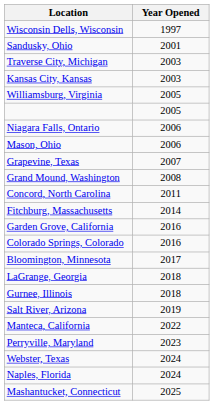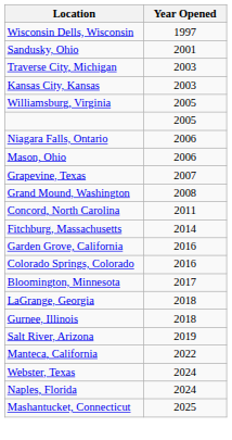 <table class="wikitable sortable" style="width: 25%">
 <tr>
 <th scope="col" width="25">Location</th>
 <th scope="col" width="10">Year Opened</th>
 </tr>
 <tr>
 <td><a href='#'>Wisconsin Dells, Wisconsin</a></td>
 <td align="center">1997</td>
 </tr>
 <tr>
 <td><a href='#'>Sandusky, Ohio</a></td>
 <td align="center">2001</td>
 </tr>
 <tr>
 <td><a href='#'>Traverse City, Michigan</a></td>
 <td align="center">2003</td>
 </tr>
 <tr>
 <td><a href='#'>Kansas City, Kansas</a></td>
 <td align="center">2003</td>
 </tr>
 <tr>
 <td><a href='#'>Williamsburg, Virginia</a></td>
 <td align="center">2005</td>
 </tr>
 <tr>
 <td></td>
 <td align="center">2005</td>
 </tr>
 <tr>
 <td><a href='#'>Niagara Falls, Ontario</a></td>
 <td align="center">2006</td>
 </tr>
 <tr>
 <td><a href='#'>Mason, Ohio</a></td>
 <td align="center">2006</td>
 </tr>
 <tr>
 <td><a href='#'>Grapevine, Texas</a></td>
 <td align="center">2007</td>
 </tr>
 <tr>
 <td><a href='#'>Grand Mound, Washington</a></td>
 <td align="center">2008</td>
 </tr>
 <tr>
 <td><a href='#'>Concord, North Carolina</a></td>
 <td align="center">2011</td>
 </tr>
 <tr>
 <td><a href='#'>Fitchburg, Massachusetts</a></td>
 <td align="center">2014</td>
 </tr>
 <tr>
 <td><a href='#'>Garden Grove, California</a></td>
 <td align="center">2016</td>
 </tr>
 <tr>
 <td><a href='#'>Colorado Springs, Colorado</a></td>
 <td align="center">2016</td>
 </tr>
 <tr>
 <td><a href='#'>Bloomington, Minnesota</a></td>
 <td align="center">2017</td>
 </tr>
 <tr>
 <td><a href='#'>LaGrange, Georgia</a></td>
 <td align="center">2018</td>
 </tr>
 <tr>
 <td><a href='#'>Gurnee, Illinois</a></td>
 <td align="center">2018</td>
 </tr>
 <tr>
 <td><a href='#'>Salt River, Arizona</a></td>
 <td align="center">2019</td>
 </tr>
 <tr>
 <td><a href='#'>Manteca, California</a></td>
 <td align="center">2022</td>
 </tr>
 <tr>
-<td><a href='#'>Perryville, Maryland</a></td>
-<td align="center">2023</td>
-</tr>
-<tr>
 <td><a href='#'>Webster, Texas</a></td>
 <td align="center">2024</td>
 </tr>
 <tr>
 <td><a href='#'>Naples, Florida</a></td>
 <td align="center">2024</td>
 </tr>
 <tr>
 <td><a href='#'>Mashantucket, Connecticut</a></td>
 <td align="center">2025</td>
 </tr>
 </table>
